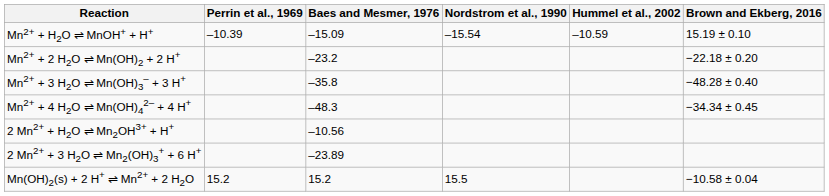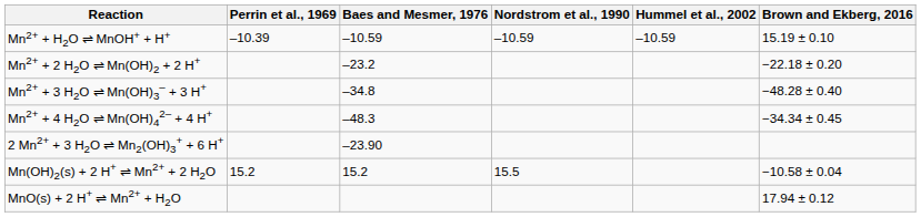 <table class="wikitable">
 <tr>
 <th>Reaction</th>
 <th>Perrin et al., 1969</th>
 <th>Baes and Mesmer, 1976</th>
 <th>Nordstrom et al., 1990</th>
 <th>Hummel et al., 2002</th>
 <th>Brown and Ekberg, 2016</th>
 </tr>
 <tr>
 <td>Mn<sup>2+</sup> + H<sub>2</sub>O ⇌ MnOH<sup>+</sup> + H<sup>+</sup></td>
 <td>–10.39</td>
-<td>–15.09</td>
-<td>–15.54</td>
+<td>–10.59</td>
+<td>–10.59</td>
 <td>–10.59</td>
 <td>15.19 ± 0.10</td>
 </tr>
 <tr>
 <td>Mn<sup>2+</sup> + 2 H<sub>2</sub>O ⇌ Mn(OH)<sub>2</sub> + 2 H<sup>+</sup></td>
 <td></td>
 <td>–23.2</td>
 <td></td>
 <td></td>
 <td>−22.18 ± 0.20</td>
 </tr>
 <tr>
 <td>Mn<sup>2+</sup> + 3 H<sub>2</sub>O ⇌ Mn(OH)<sub>3</sub><sup>–</sup> + 3 H<sup>+</sup></td>
 <td></td>
-<td>–35.8</td>
+<td>–34.8</td>
 <td></td>
 <td></td>
 <td>−48.28 ± 0.40</td>
 </tr>
 <tr>
 <td>Mn<sup>2+</sup> + 4 H<sub>2</sub>O ⇌ Mn(OH)<sub>4</sub><sup>2–</sup> + 4 H<sup>+</sup></td>
 <td></td>
 <td>–48.3</td>
 <td></td>
 <td></td>
 <td>−34.34 ± 0.45</td>
 </tr>
 <tr>
-<td>2 Mn<sup>2+</sup> + H<sub>2</sub>O ⇌ Mn<sub>2</sub>OH<sup>3+</sup> + H<sup>+</sup></td>
-<td></td>
-<td>–10.56</td>
-<td></td>
-<td></td>
-<td></td>
-</tr>
-<tr>
 <td>2 Mn<sup>2+</sup> + 3 H<sub>2</sub>O ⇌ Mn<sub>2</sub>(OH)<sub>3</sub><sup>+</sup> + 6 H<sup>+</sup></td>
 <td></td>
-<td>–23.89</td>
+<td>–23.90</td>
 <td></td>
 <td></td>
 <td></td>
 </tr>
 <tr>
 <td>Mn(OH)<sub>2</sub>(s) + 2 H<sup>+</sup> ⇌ Mn<sup>2+</sup> + 2 H<sub>2</sub>O</td>
 <td>15.2</td>
 <td>15.2</td>
 <td>15.5</td>
 <td></td>
 <td>−10.58 ± 0.04</td>
 </tr>
+<tr>
+<td>MnO(s) + 2 H<sup>+</sup> ⇌ Mn<sup>2+</sup> + H<sub>2</sub>O</td>
+<td></td>
+<td></td>
+<td></td>
+<td></td>
+<td>17.94 ± 0.12</td>
+</tr>
 </table>
